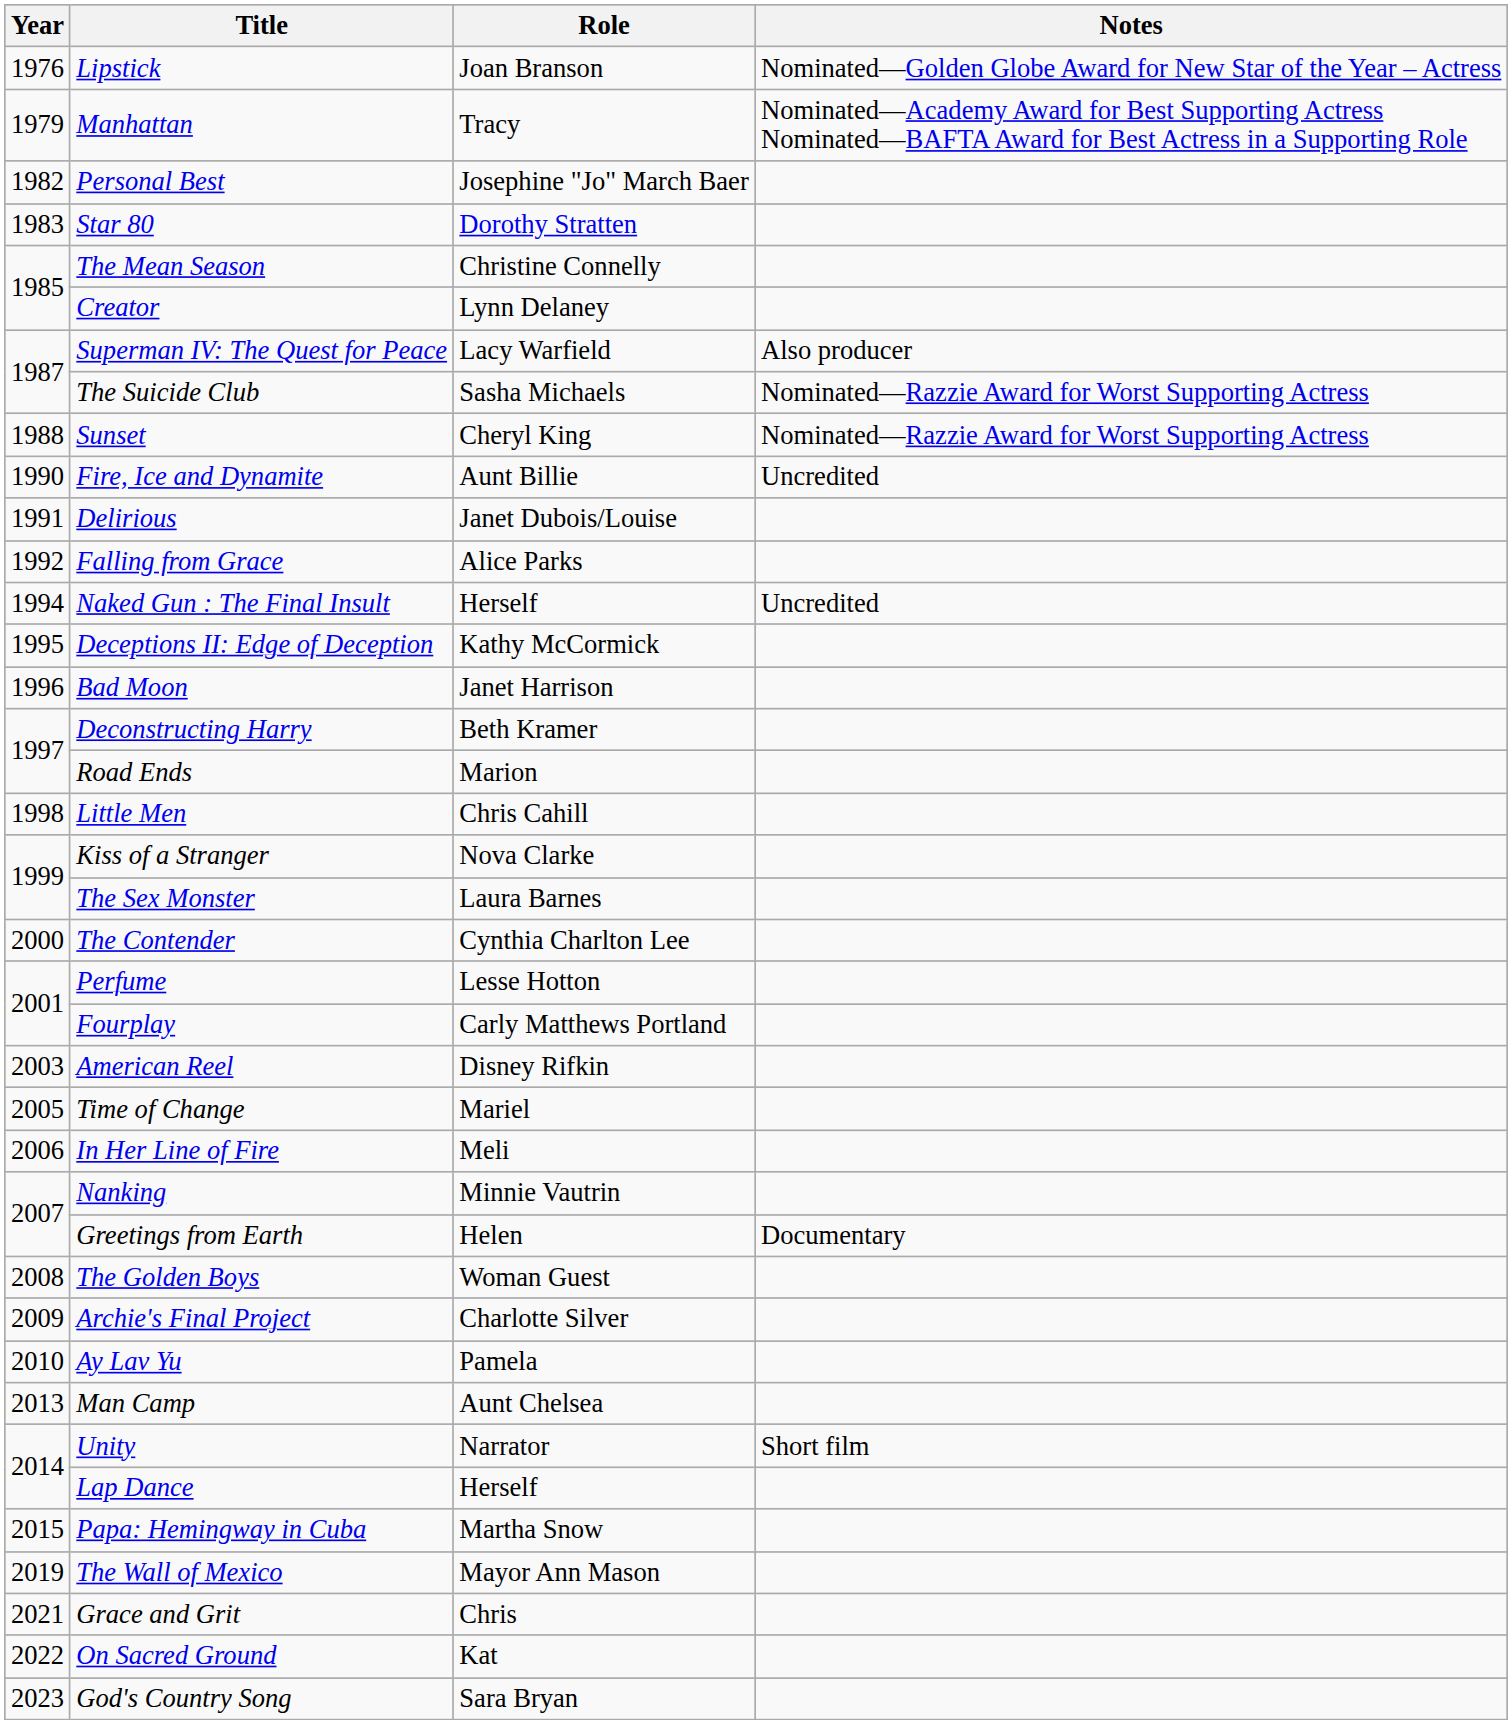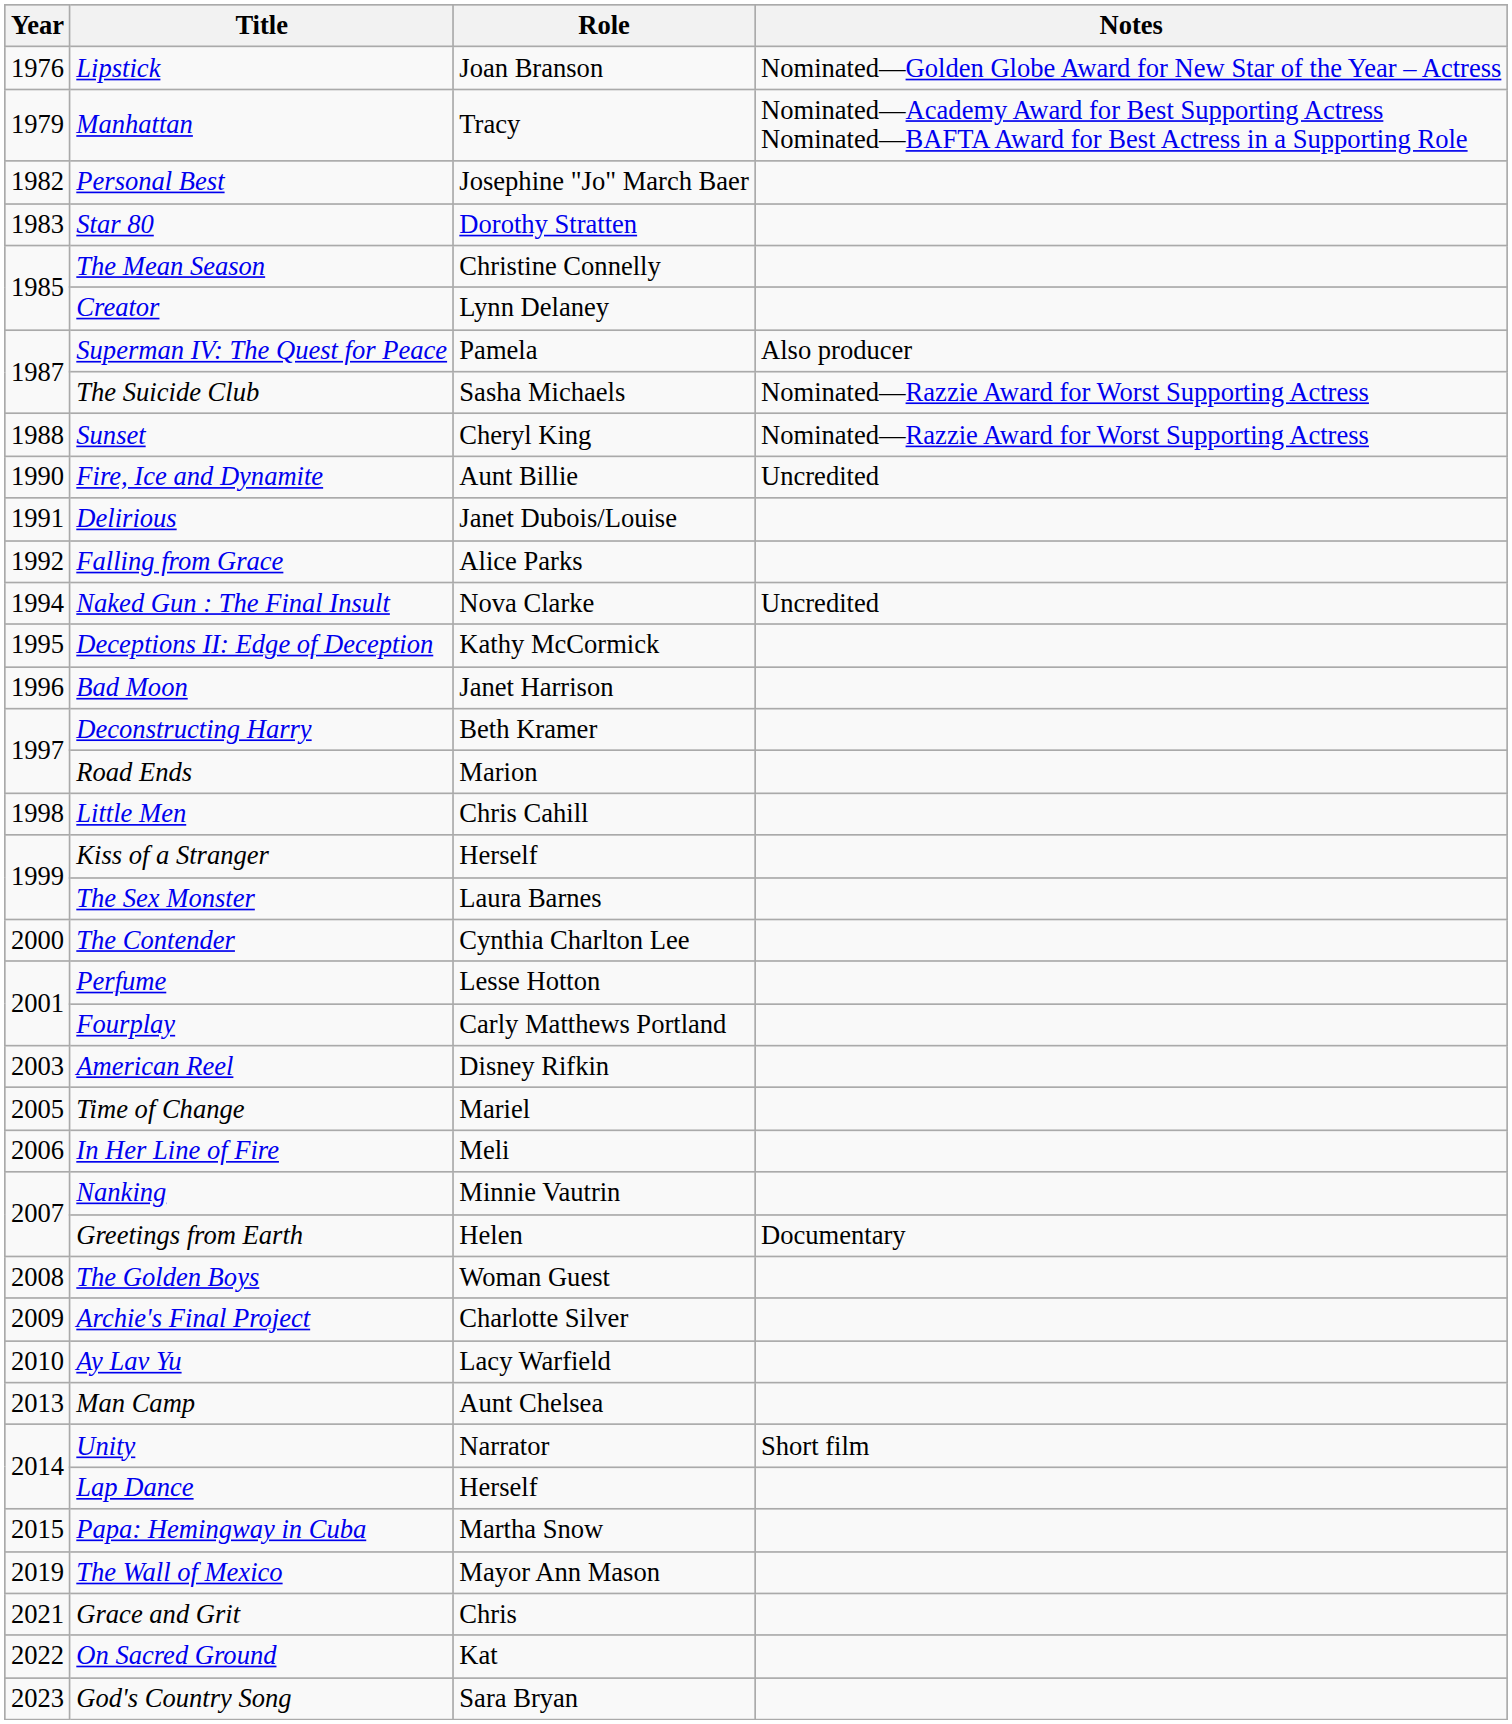 <table class="wikitable sortable">
 <tr>
 <th>Year</th>
 <th>Title</th>
 <th>Role</th>
 <th class="unsortable">Notes</th>
 </tr>
 <tr>
 <td>1976</td>
 <td><em><a href='#'>Lipstick</a></em></td>
 <td>Joan Branson</td>
 <td>Nominated—<a href='#'>Golden Globe Award for New Star of the Year – Actress</a></td>
 </tr>
 <tr>
 <td>1979</td>
 <td><em><a href='#'>Manhattan</a></em></td>
 <td>Tracy</td>
 <td>Nominated—<a href='#'>Academy Award for Best Supporting Actress</a><br>Nominated—<a href='#'>BAFTA Award for Best Actress in a Supporting Role</a></td>
 </tr>
 <tr>
 <td>1982</td>
 <td><em><a href='#'>Personal Best</a></em></td>
 <td>Josephine "Jo" March Baer</td>
 <td></td>
 </tr>
 <tr>
 <td>1983</td>
 <td><em><a href='#'>Star 80</a></em></td>
 <td><a href='#'>Dorothy Stratten</a></td>
 <td></td>
 </tr>
 <tr>
 <td rowspan=2>1985</td>
 <td><em><a href='#'>The Mean Season</a></em></td>
 <td>Christine Connelly</td>
 <td></td>
 </tr>
 <tr>
 <td><em><a href='#'>Creator</a></em></td>
 <td>Lynn Delaney</td>
 <td></td>
 </tr>
 <tr>
 <td rowspan=2>1987</td>
 <td><em><a href='#'>Superman IV: The Quest for Peace</a></em></td>
-<td>Lacy Warfield</td>
+<td>Pamela</td>
 <td>Also producer</td>
 </tr>
 <tr>
 <td><em>The Suicide Club</em></td>
 <td>Sasha Michaels</td>
 <td>Nominated—<a href='#'>Razzie Award for Worst Supporting Actress</a></td>
 </tr>
 <tr>
 <td>1988</td>
 <td><em><a href='#'>Sunset</a></em></td>
 <td>Cheryl King</td>
 <td>Nominated—<a href='#'>Razzie Award for Worst Supporting Actress</a></td>
 </tr>
 <tr>
 <td>1990</td>
 <td><em><a href='#'>Fire, Ice and Dynamite</a></em></td>
 <td>Aunt Billie</td>
 <td>Uncredited</td>
 </tr>
 <tr>
 <td>1991</td>
 <td><em><a href='#'>Delirious</a></em></td>
 <td>Janet Dubois/Louise</td>
 <td></td>
 </tr>
 <tr>
 <td>1992</td>
 <td><em><a href='#'>Falling from Grace</a></em></td>
 <td>Alice Parks</td>
 <td></td>
 </tr>
 <tr>
 <td>1994</td>
 <td><em><a href='#'>Naked Gun : The Final Insult</a></em></td>
-<td>Herself</td>
+<td>Nova Clarke</td>
 <td>Uncredited</td>
 </tr>
 <tr>
 <td>1995</td>
 <td><em><a href='#'>Deceptions II: Edge of Deception</a></em></td>
 <td>Kathy McCormick</td>
 <td></td>
 </tr>
 <tr>
 <td>1996</td>
 <td><em><a href='#'>Bad Moon</a></em></td>
 <td>Janet Harrison</td>
 <td></td>
 </tr>
 <tr>
 <td rowspan=2>1997</td>
 <td><em><a href='#'>Deconstructing Harry</a></em></td>
 <td>Beth Kramer</td>
 <td></td>
 </tr>
 <tr>
 <td><em>Road Ends</em></td>
 <td>Marion</td>
 <td></td>
 </tr>
 <tr>
 <td>1998</td>
 <td><em><a href='#'>Little Men</a></em></td>
 <td>Chris Cahill</td>
 <td></td>
 </tr>
 <tr>
 <td rowspan=2>1999</td>
 <td><em>Kiss of a Stranger</em></td>
-<td>Nova Clarke</td>
+<td>Herself</td>
 <td></td>
 </tr>
 <tr>
 <td><em><a href='#'>The Sex Monster</a></em></td>
 <td>Laura Barnes</td>
 <td></td>
 </tr>
 <tr>
 <td>2000</td>
 <td><em><a href='#'>The Contender</a></em></td>
 <td>Cynthia Charlton Lee</td>
 <td></td>
 </tr>
 <tr>
 <td rowspan=2>2001</td>
 <td><em><a href='#'>Perfume</a></em></td>
 <td>Lesse Hotton</td>
 <td></td>
 </tr>
 <tr>
 <td><em><a href='#'>Fourplay</a></em></td>
 <td>Carly Matthews Portland</td>
 <td></td>
 </tr>
 <tr>
 <td>2003</td>
 <td><em><a href='#'>American Reel</a></em></td>
 <td>Disney Rifkin</td>
 <td></td>
 </tr>
 <tr>
 <td>2005</td>
 <td><em>Time of Change</em></td>
 <td>Mariel</td>
 <td></td>
 </tr>
 <tr>
 <td>2006</td>
 <td><em><a href='#'>In Her Line of Fire</a></em></td>
 <td>Meli</td>
 <td></td>
 </tr>
 <tr>
 <td rowspan=2>2007</td>
 <td><em><a href='#'>Nanking</a></em></td>
 <td>Minnie Vautrin</td>
 <td></td>
 </tr>
 <tr>
 <td><em>Greetings from Earth</em></td>
 <td>Helen</td>
 <td>Documentary</td>
 </tr>
 <tr>
 <td>2008</td>
 <td><em><a href='#'>The Golden Boys</a></em></td>
 <td>Woman Guest</td>
 <td></td>
 </tr>
 <tr>
 <td>2009</td>
 <td><em><a href='#'>Archie's Final Project</a></em></td>
 <td>Charlotte Silver</td>
 <td></td>
 </tr>
 <tr>
 <td>2010</td>
 <td><em><a href='#'>Ay Lav Yu</a></em></td>
-<td>Pamela</td>
+<td>Lacy Warfield</td>
 <td></td>
 </tr>
 <tr>
 <td>2013</td>
 <td><em>Man Camp</em></td>
 <td>Aunt Chelsea</td>
 <td></td>
 </tr>
 <tr>
 <td rowspan=2>2014</td>
 <td><em><a href='#'>Unity</a></em></td>
 <td>Narrator</td>
 <td>Short film</td>
 </tr>
 <tr>
 <td><em><a href='#'>Lap Dance</a></em></td>
 <td>Herself</td>
 <td></td>
 </tr>
 <tr>
 <td>2015</td>
 <td><em><a href='#'>Papa: Hemingway in Cuba</a></em></td>
 <td>Martha Snow</td>
 <td></td>
 </tr>
 <tr>
 <td>2019</td>
 <td><em><a href='#'>The Wall of Mexico</a></em></td>
 <td>Mayor Ann Mason</td>
 <td></td>
 </tr>
 <tr>
 <td>2021</td>
 <td><em>Grace and Grit</em></td>
 <td>Chris</td>
 <td></td>
 </tr>
 <tr>
 <td>2022</td>
 <td><em><a href='#'>On Sacred Ground</a></em></td>
 <td>Kat</td>
 <td></td>
 </tr>
 <tr>
 <td>2023</td>
 <td><em>God's Country Song</em></td>
 <td>Sara Bryan</td>
 <td></td>
 </tr>
 </table>
